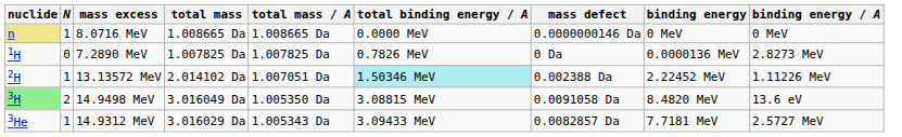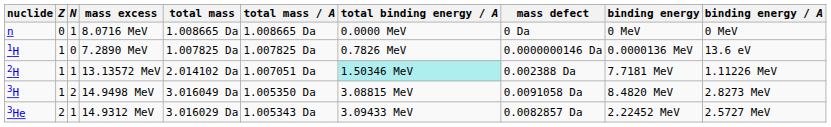 <table class="wikitable">
 <tr>
 <th>nuclide</th>
+<th><em>Z</em></th>
 <th><em>N</em></th>
 <th>mass excess</th>
 <th>total mass</th>
 <th>total mass / <em>A</em></th>
 <th>total binding energy / <em>A</em></th>
 <th>mass defect</th>
 <th>binding energy</th>
 <th>binding energy / <em>A</em></th>
 </tr>
 <tr>
-<td style="background: khaki;"><a href='#'>n</a></td>
+<td><a href='#'>n</a></td>
+<td>0</td>
 <td>1</td>
 <td>8.0716 MeV</td>
 <td>1.008665 Da</td>
 <td>1.008665 Da</td>
 <td>0.0000 MeV</td>
-<td>0.0000000146 Da</td>
+<td>0 Da</td>
 <td>0 MeV</td>
 <td>0 MeV</td>
 </tr>
 <tr>
 <td><a href='#'><sup>1</sup>H</a></td>
+<td>1</td>
 <td>0</td>
 <td>7.2890 MeV</td>
 <td>1.007825 Da</td>
 <td>1.007825 Da</td>
 <td>0.7826 MeV</td>
-<td>0 Da</td>
+<td>0.0000000146 Da</td>
 <td>0.0000136 MeV</td>
-<td>2.8273 MeV</td>
+<td>13.6 eV</td>
 </tr>
 <tr>
 <td><a href='#'><sup>2</sup>H</a></td>
+<td>1</td>
 <td>1</td>
 <td>13.13572 MeV</td>
 <td>2.014102 Da</td>
 <td>1.007051 Da</td>
 <td style="background: paleturquoise;">1.50346 MeV</td>
 <td>0.002388 Da</td>
-<td>2.22452 MeV</td>
+<td>7.7181 MeV</td>
 <td>1.11226 MeV</td>
 </tr>
 <tr>
-<td style="background: lightgreen;"><a href='#'><sup>3</sup>H</a></td>
+<td><a href='#'><sup>3</sup>H</a></td>
+<td>1</td>
 <td>2</td>
 <td>14.9498 MeV</td>
 <td>3.016049 Da</td>
 <td>1.005350 Da</td>
 <td>3.08815 MeV</td>
 <td>0.0091058 Da</td>
 <td>8.4820 MeV</td>
-<td>13.6 eV</td>
+<td>2.8273 MeV</td>
 </tr>
 <tr>
 <td><a href='#'><sup>3</sup>He</a></td>
+<td>2</td>
 <td>1</td>
 <td>14.9312 MeV</td>
 <td>3.016029 Da</td>
 <td>1.005343 Da</td>
 <td>3.09433 MeV</td>
 <td>0.0082857 Da</td>
-<td>7.7181 MeV</td>
+<td>2.22452 MeV</td>
 <td>2.5727 MeV</td>
 </tr>
 </table>
